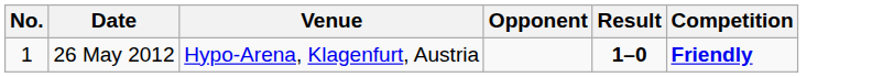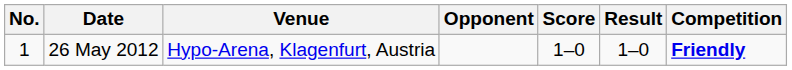 <table class="wikitable sortable">
 <tr>
 <th scope="col">No.</th>
 <th scope="col">Date</th>
 <th scope="col">Venue</th>
 <th scope="col">Opponent</th>
+<th scope="col">Score</th>
 <th scope="col">Result</th>
 <th scope="col">Competition</th>
 </tr>
 <tr>
 <td style="text-align:center">1</td>
 <td>26 May 2012</td>
 <td><a href='#'>Hypo-Arena</a>, <a href='#'>Klagenfurt</a>, Austria</td>
 <td></td>
-<td style="text-align:center"><strong>1–0</strong></td>
+<td style="text-align:center">1–0</td>
+<td style="text-align:center">1–0</td>
 <td><strong><a href='#'>Friendly</a></strong></td>
 </tr>
 </table>
